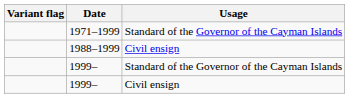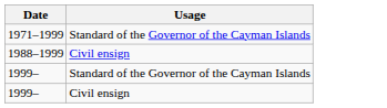 <table class="wikitable sortable plainrowheaders">
 <tr>
-<th scope="col" class="unsortable">Variant flag</th>
 <th scope="col" class="unsortable">Date</th>
 <th scope="col" class="unsortable">Usage</th>
 </tr>
 <tr>
-<td></td>
 <td>1971–1999</td>
 <td>Standard of the <a href='#'>Governor of the Cayman Islands</a></td>
 </tr>
 <tr>
-<td></td>
 <td>1988–1999</td>
 <td><a href='#'>Civil ensign</a></td>
 </tr>
 <tr>
-<td></td>
 <td>1999–</td>
 <td>Standard of the Governor of the Cayman Islands</td>
 </tr>
 <tr>
-<td></td>
 <td>1999–</td>
 <td>Civil ensign</td>
 </tr>
 </table>
